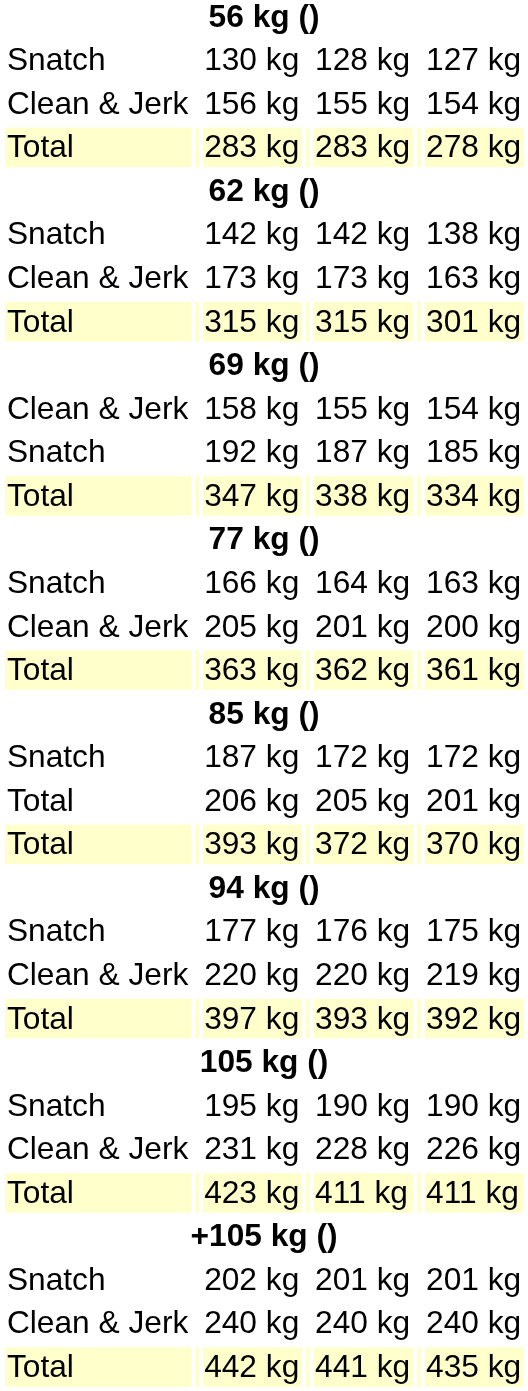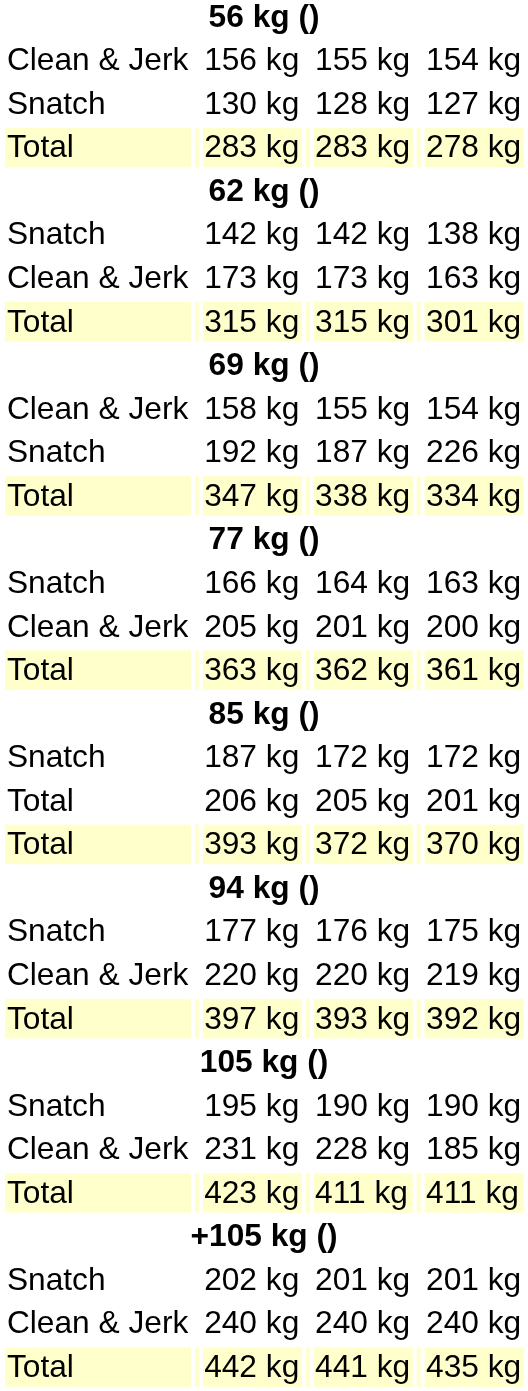 <table>
 <tr>
 <th colspan=7>56 kg ()</th>
+</tr>
+<tr>
+<td>Clean & Jerk</td>
+<td></td>
+<td>156 kg</td>
+<td></td>
+<td>155 kg</td>
+<td></td>
+<td>154 kg</td>
 </tr>
 <tr>
 <td>Snatch</td>
 <td></td>
 <td>130 kg</td>
 <td></td>
 <td>128 kg</td>
 <td></td>
 <td>127 kg</td>
-</tr>
-<tr>
-<td>Clean & Jerk</td>
-<td></td>
-<td>156 kg</td>
-<td></td>
-<td>155 kg</td>
-<td></td>
-<td>154 kg</td>
 </tr>
 <tr bgcolor=ffffcc>
 <td>Total</td>
 <td></td>
 <td>283 kg</td>
 <td></td>
 <td>283 kg</td>
 <td></td>
 <td>278 kg</td>
 </tr>
 <tr>
 <th colspan=7>62 kg ()</th>
 </tr>
 <tr>
 <td>Snatch</td>
 <td></td>
 <td>142 kg</td>
 <td></td>
 <td>142 kg</td>
 <td></td>
 <td>138 kg</td>
 </tr>
 <tr>
 <td>Clean & Jerk</td>
 <td></td>
 <td>173 kg</td>
 <td></td>
 <td>173 kg</td>
 <td></td>
 <td>163 kg</td>
 </tr>
 <tr bgcolor=ffffcc>
 <td>Total</td>
 <td></td>
 <td>315 kg</td>
 <td></td>
 <td>315 kg</td>
 <td></td>
 <td>301 kg</td>
 </tr>
 <tr>
 <th colspan=7>69 kg ()</th>
 </tr>
 <tr>
 <td>Clean & Jerk</td>
 <td></td>
 <td>158 kg</td>
 <td></td>
 <td>155 kg</td>
 <td></td>
 <td>154 kg</td>
 </tr>
 <tr>
 <td>Snatch</td>
 <td></td>
 <td>192 kg</td>
 <td></td>
 <td>187 kg</td>
 <td></td>
-<td>185 kg</td>
+<td>226 kg</td>
 </tr>
 <tr bgcolor=ffffcc>
 <td>Total</td>
 <td></td>
 <td>347 kg</td>
 <td></td>
 <td>338 kg</td>
 <td></td>
 <td>334 kg</td>
 </tr>
 <tr>
 <th colspan=7>77 kg ()</th>
 </tr>
 <tr>
 <td>Snatch</td>
 <td></td>
 <td>166 kg</td>
 <td></td>
 <td>164 kg</td>
 <td></td>
 <td>163 kg</td>
 </tr>
 <tr>
 <td>Clean & Jerk</td>
 <td></td>
 <td>205 kg</td>
 <td></td>
 <td>201 kg</td>
 <td></td>
 <td>200 kg</td>
 </tr>
 <tr bgcolor=ffffcc>
 <td>Total</td>
 <td></td>
 <td>363 kg</td>
 <td></td>
 <td>362 kg</td>
 <td></td>
 <td>361 kg</td>
 </tr>
 <tr>
 <th colspan=7>85 kg ()</th>
 </tr>
 <tr>
 <td>Snatch</td>
 <td></td>
 <td>187 kg<br></td>
 <td></td>
 <td>172 kg</td>
 <td></td>
 <td>172 kg</td>
 </tr>
 <tr>
 <td>Total</td>
 <td></td>
 <td>206 kg</td>
 <td></td>
 <td>205 kg</td>
 <td></td>
 <td>201 kg</td>
 </tr>
 <tr bgcolor=ffffcc>
 <td>Total</td>
 <td></td>
 <td>393 kg</td>
 <td></td>
 <td>372 kg</td>
 <td></td>
 <td>370 kg</td>
 </tr>
 <tr>
 <th colspan=7>94 kg ()</th>
 </tr>
 <tr>
 <td>Snatch</td>
 <td></td>
 <td>177 kg</td>
 <td></td>
 <td>176 kg</td>
 <td></td>
 <td>175 kg</td>
 </tr>
 <tr>
 <td>Clean & Jerk</td>
 <td></td>
 <td>220 kg</td>
 <td></td>
 <td>220 kg</td>
 <td></td>
 <td>219 kg</td>
 </tr>
 <tr bgcolor=ffffcc>
 <td>Total</td>
 <td></td>
 <td>397 kg</td>
 <td></td>
 <td>393 kg</td>
 <td></td>
 <td>392 kg</td>
 </tr>
 <tr>
 <th colspan=7>105 kg ()</th>
 </tr>
 <tr>
 <td>Snatch</td>
 <td></td>
 <td>195 kg</td>
 <td></td>
 <td>190 kg</td>
 <td></td>
 <td>190 kg</td>
 </tr>
 <tr>
 <td>Clean & Jerk</td>
 <td></td>
 <td>231 kg</td>
 <td></td>
 <td>228 kg</td>
 <td></td>
-<td>226 kg</td>
+<td>185 kg</td>
 </tr>
 <tr bgcolor=ffffcc>
 <td>Total</td>
 <td></td>
 <td>423 kg</td>
 <td></td>
 <td>411 kg</td>
 <td></td>
 <td>411 kg</td>
 </tr>
 <tr>
 <th colspan=7>+105 kg ()</th>
 </tr>
 <tr>
 <td>Snatch</td>
 <td></td>
 <td>202 kg</td>
 <td></td>
 <td>201 kg</td>
 <td></td>
 <td>201 kg</td>
 </tr>
 <tr>
 <td>Clean & Jerk</td>
 <td></td>
 <td>240 kg</td>
 <td></td>
 <td>240 kg</td>
 <td></td>
 <td>240 kg</td>
 </tr>
 <tr bgcolor=ffffcc>
 <td>Total</td>
 <td></td>
 <td>442 kg</td>
 <td></td>
 <td>441 kg</td>
 <td></td>
 <td>435 kg</td>
 </tr>
 </table>
